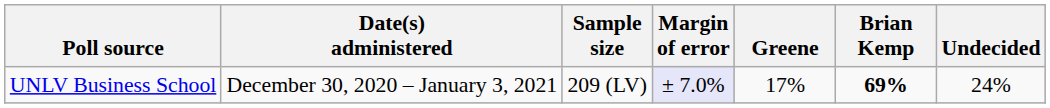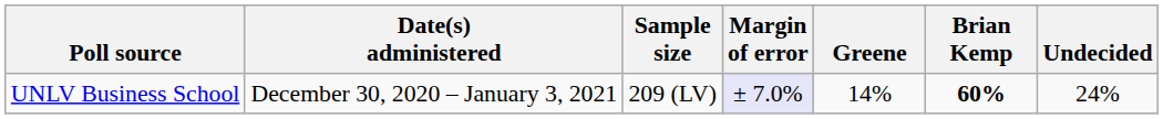 <table class="wikitable" style="font-size:90%;text-align:center;">
 <tr valign=bottom>
 <th>Poll source</th>
 <th>Date(s)<br>administered</th>
 <th>Sample<br>size</th>
 <th>Margin<br>of error</th>
 <th style="width:60px;"><br>Greene</th>
 <th style="width:60px;">Brian<br>Kemp</th>
 <th>Undecided</th>
 </tr>
 <tr>
 <td style="text-align:left;"><a href='#'>UNLV Business School</a></td>
 <td>December 30, 2020 – January 3, 2021</td>
 <td>209 (LV)</td>
 <td style="background: lavender;">± 7.0%</td>
-<td>17%</td>
-<td><strong>69%</strong></td>
+<td>14%</td>
+<td><strong>60%</strong></td>
 <td>24%</td>
 </tr>
 </table>
